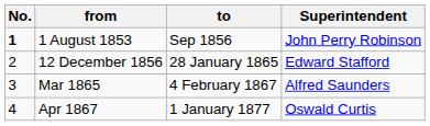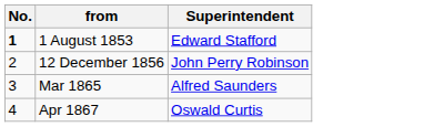 <table class="wikitable">
 <tr>
 <th>No.</th>
 <th>from</th>
-<th>to</th>
 <th>Superintendent</th>
 </tr>
 <tr>
 <td><strong>1</strong></td>
 <td>1 August 1853</td>
-<td>Sep 1856</td>
-<td><a href='#'>John Perry Robinson</a></td>
+<td><a href='#'>Edward Stafford</a></td>
 </tr>
 <tr>
 <td>2</td>
 <td>12 December 1856</td>
-<td>28 January 1865</td>
-<td><a href='#'>Edward Stafford</a></td>
+<td><a href='#'>John Perry Robinson</a></td>
 </tr>
 <tr>
 <td>3</td>
 <td>Mar 1865</td>
-<td>4 February 1867</td>
 <td><a href='#'>Alfred Saunders</a></td>
 </tr>
 <tr>
 <td>4</td>
 <td>Apr 1867</td>
-<td>1 January 1877</td>
 <td><a href='#'>Oswald Curtis</a></td>
 </tr>
 </table>
